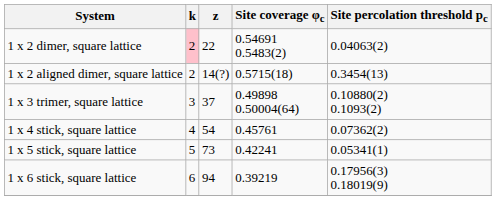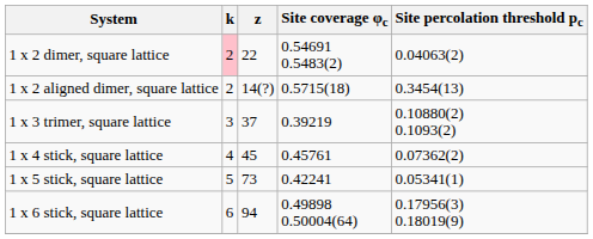 <table class="wikitable">
 <tr>
 <th>System</th>
 <th>k</th>
 <th>z</th>
 <th>Site coverage  φ<sub>c</sub></th>
 <th>Site percolation threshold  p<sub>c</sub></th>
 </tr>
 <tr>
 <td>1 x 2 dimer, square lattice</td>
 <td style="background: pink;">2</td>
 <td>22</td>
 <td>0.54691<br>0.5483(2)</td>
 <td>0.04063(2)</td>
 </tr>
 <tr>
 <td>1 x 2 aligned dimer, square lattice</td>
 <td>2</td>
 <td>14(?)</td>
 <td>0.5715(18)</td>
 <td>0.3454(13) </td>
 </tr>
 <tr>
 <td>1 x 3 trimer, square lattice</td>
 <td>3</td>
 <td>37</td>
-<td>0.49898<br>0.50004(64)</td>
+<td>0.39219</td>
 <td>0.10880(2)<br>0.1093(2)</td>
 </tr>
 <tr>
 <td>1 x 4 stick, square lattice</td>
 <td>4</td>
-<td>54</td>
+<td>45</td>
 <td>0.45761</td>
 <td>0.07362(2)</td>
 </tr>
 <tr>
 <td>1 x 5 stick, square lattice</td>
 <td>5</td>
 <td>73</td>
 <td>0.42241</td>
 <td>0.05341(1)</td>
 </tr>
 <tr>
 <td>1 x 6 stick, square lattice</td>
 <td>6</td>
 <td>94</td>
-<td>0.39219</td>
+<td>0.49898<br>0.50004(64)</td>
 <td>0.17956(3)<br>0.18019(9)</td>
 </tr>
 <tr>
 </tr>
 </table>
